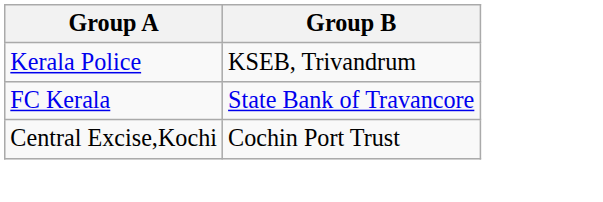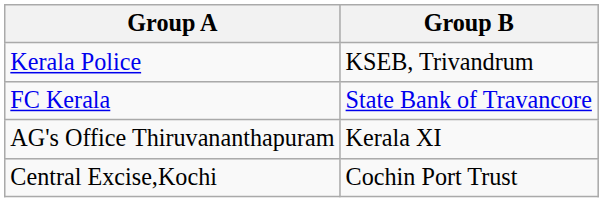 <table class="wikitable" style="text-align:center;">
 <tr>
 <th>Group A</th>
 <th>Group B</th>
 </tr>
 <tr>
 <td style="text-align:left;"><a href='#'>Kerala Police</a></td>
 <td style="text-align:left;">KSEB, Trivandrum</td>
 </tr>
 <tr>
 <td style="text-align:left;"><a href='#'>FC Kerala</a></td>
 <td style="text-align:left;"><a href='#'>State Bank of Travancore</a></td>
 </tr>
 <tr>
+<td style="text-align:left;">AG's Office Thiruvananthapuram</td>
+<td style="text-align:left;">Kerala XI</td>
+</tr>
+<tr>
 <td style="text-align:left;">Central Excise,Kochi</td>
 <td style="text-align:left;">Cochin Port Trust</td>
 </tr>
 </table>
